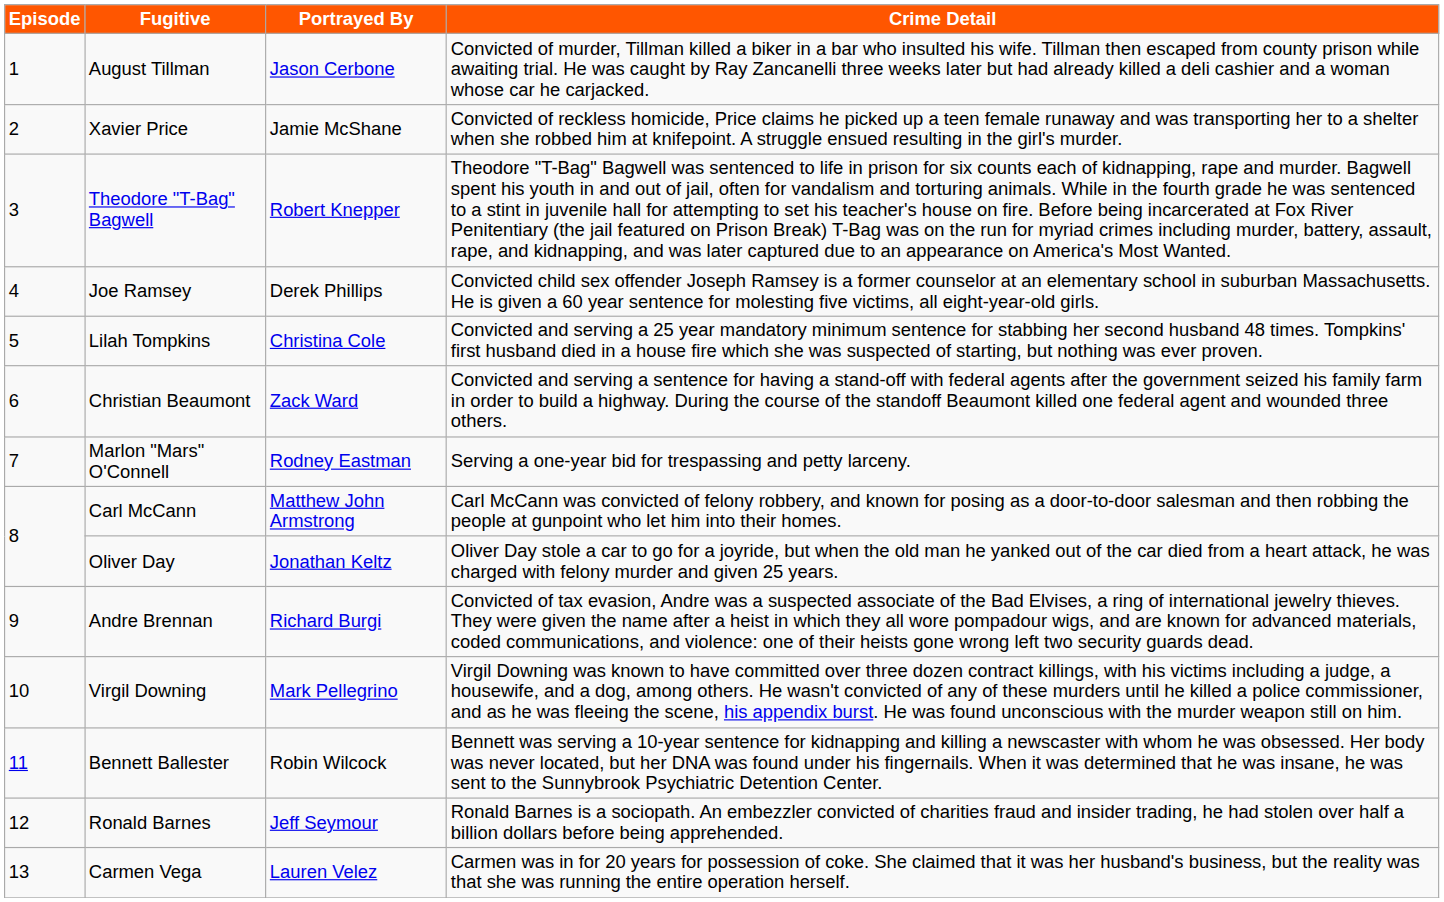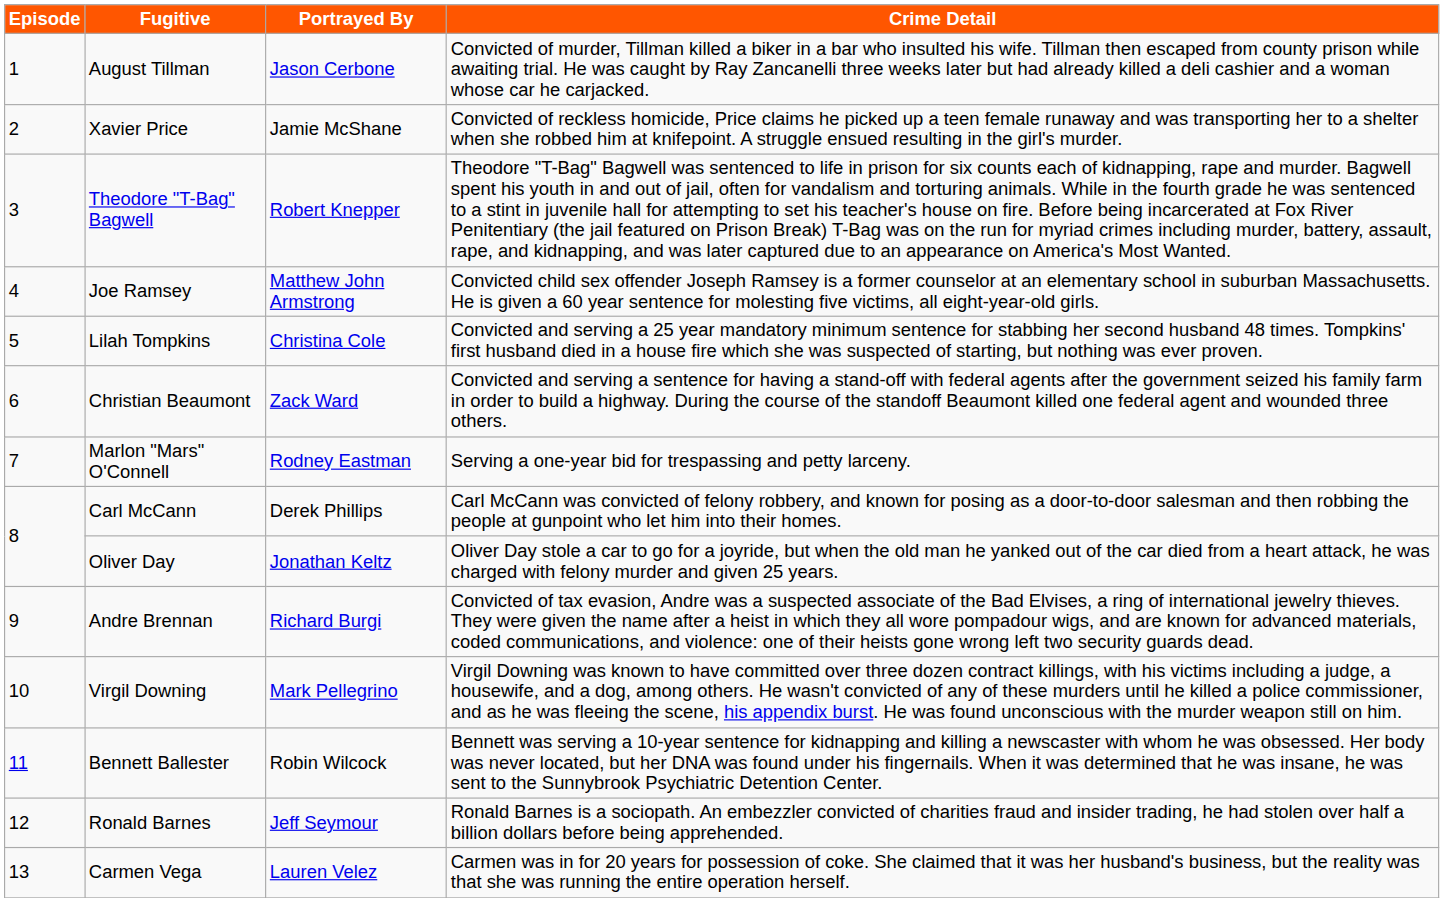 <table class="wikitable">
 <tr style="color:#FFF">
 <th style="background:#ff5600">Episode</th>
 <th width="150pt" style="background:#ff5600">Fugitive</th>
 <th width="150pt" style="background:#ff5600">Portrayed By</th>
 <th style="background:#ff5600">Crime Detail</th>
 </tr>
 <tr>
 <td>1</td>
 <td>August Tillman</td>
 <td><a href='#'>Jason Cerbone</a></td>
 <td>Convicted of murder, Tillman killed a biker in a bar who insulted his wife. Tillman then escaped from county prison while awaiting trial. He was caught by Ray Zancanelli three weeks later but had already killed a deli cashier and a woman whose car he carjacked.</td>
 </tr>
 <tr>
 <td>2</td>
 <td>Xavier Price</td>
 <td>Jamie McShane</td>
 <td>Convicted of reckless homicide, Price claims he picked up a teen female runaway and was transporting her to a shelter when she robbed him at knifepoint. A struggle ensued resulting in the girl's murder.</td>
 </tr>
 <tr>
 <td>3</td>
 <td><a href='#'>Theodore "T-Bag" Bagwell</a></td>
 <td><a href='#'>Robert Knepper</a></td>
 <td>Theodore "T-Bag" Bagwell was sentenced to life in prison for six counts each of kidnapping, rape and murder. Bagwell spent his youth in and out of jail, often for vandalism and torturing animals. While in the fourth grade he was sentenced to a stint in juvenile hall for attempting to set his teacher's house on fire. Before being incarcerated at Fox River Penitentiary (the jail featured on Prison Break) T-Bag was on the run for myriad crimes including murder, battery, assault, rape, and kidnapping, and was later captured due to an appearance on America's Most Wanted.</td>
 </tr>
 <tr>
 <td>4</td>
 <td>Joe Ramsey</td>
-<td>Derek Phillips</td>
+<td><a href='#'>Matthew John Armstrong</a></td>
 <td>Convicted child sex offender Joseph Ramsey is a former counselor at an elementary school in suburban Massachusetts. He is given a 60 year sentence for molesting five victims, all eight-year-old girls.</td>
 </tr>
 <tr>
 <td>5</td>
 <td>Lilah Tompkins</td>
 <td><a href='#'>Christina Cole</a></td>
 <td>Convicted and serving a 25 year mandatory minimum sentence for stabbing her second husband 48 times. Tompkins' first husband died in a house fire which she was suspected of starting, but nothing was ever proven.</td>
 </tr>
 <tr>
 <td>6</td>
 <td>Christian Beaumont</td>
 <td><a href='#'>Zack Ward</a></td>
 <td>Convicted and serving a sentence for having a stand-off with federal agents after the government seized his family farm in order to build a highway. During the course of the standoff Beaumont killed one federal agent and wounded three others.</td>
 </tr>
 <tr>
 <td>7</td>
 <td>Marlon "Mars" O'Connell</td>
 <td><a href='#'>Rodney Eastman</a></td>
 <td>Serving a one-year bid for trespassing and petty larceny.</td>
 </tr>
 <tr>
 <td rowspan="2">8</td>
 <td>Carl McCann</td>
-<td><a href='#'>Matthew John Armstrong</a></td>
+<td>Derek Phillips</td>
 <td>Carl McCann was convicted of felony robbery, and known for posing as a door-to-door salesman and then robbing the people at gunpoint who let him into their homes.</td>
 </tr>
 <tr>
 <td>Oliver Day</td>
 <td><a href='#'>Jonathan Keltz</a></td>
 <td>Oliver Day stole a car to go for a joyride, but when the old man he yanked out of the car died from a heart attack, he was charged with felony murder and given 25 years.</td>
 </tr>
 <tr>
 <td>9</td>
 <td>Andre Brennan</td>
 <td><a href='#'>Richard Burgi</a></td>
 <td>Convicted of tax evasion, Andre was a suspected associate of the Bad Elvises, a ring of international jewelry thieves. They were given the name after a heist in which they all wore pompadour wigs, and are known for advanced materials, coded communications, and violence: one of their heists gone wrong left two security guards dead.</td>
 </tr>
 <tr>
 <td>10</td>
 <td>Virgil Downing</td>
 <td><a href='#'>Mark Pellegrino</a></td>
 <td>Virgil Downing was known to have committed over three dozen contract killings, with his victims including a judge, a housewife, and a dog, among others. He wasn't convicted of any of these murders until he killed a police commissioner, and as he was fleeing the scene, <a href='#'>his appendix burst</a>. He was found unconscious with the murder weapon still on him.</td>
 </tr>
 <tr>
 <td><a href='#'>11</a></td>
 <td>Bennett Ballester</td>
 <td>Robin Wilcock</td>
 <td>Bennett was serving a 10-year sentence for kidnapping and killing a newscaster with whom he was obsessed. Her body was never located, but her DNA was found under his fingernails. When it was determined that he was insane, he was sent to the Sunnybrook Psychiatric Detention Center.</td>
 </tr>
 <tr>
 <td>12</td>
 <td>Ronald Barnes</td>
 <td><a href='#'>Jeff Seymour</a></td>
 <td>Ronald Barnes is a sociopath. An embezzler convicted of charities fraud and insider trading, he had stolen over half a billion dollars before being apprehended.</td>
 </tr>
 <tr>
 <td>13</td>
 <td>Carmen Vega</td>
 <td><a href='#'>Lauren Velez</a></td>
 <td>Carmen was in for 20 years for possession of coke. She claimed that it was her husband's business, but the reality was that she was running the entire operation herself.</td>
 </tr>
 <tr>
 </tr>
 </table>
